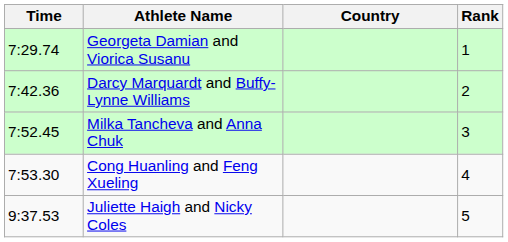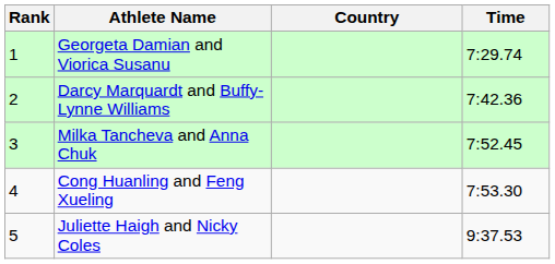 <table class="wikitable sortable">
 <tr>
-<th width=75>Time</th>
+<th width=25>Rank</th>
 <th width=200>Athlete Name</th>
 <th width=175>Country</th>
-<th width=25>Rank</th>
+<th width=75>Time</th>
 </tr>
 <tr bgcolor=ccffcc>
-<td>7:29.74</td>
+<td>1</td>
 <td><a href='#'>Georgeta Damian</a> and <a href='#'>Viorica Susanu</a></td>
 <td></td>
-<td>1</td>
+<td>7:29.74</td>
 </tr>
 <tr bgcolor=ccffcc>
-<td>7:42.36</td>
+<td>2</td>
 <td><a href='#'>Darcy Marquardt</a> and <a href='#'>Buffy-Lynne Williams</a></td>
 <td></td>
-<td>2</td>
+<td>7:42.36</td>
 </tr>
 <tr bgcolor=ccffcc>
-<td>7:52.45</td>
+<td>3</td>
 <td><a href='#'>Milka Tancheva</a> and <a href='#'>Anna Chuk</a></td>
 <td></td>
-<td>3</td>
+<td>7:52.45</td>
 </tr>
 <tr>
-<td>7:53.30</td>
+<td>4</td>
 <td><a href='#'>Cong Huanling</a> and <a href='#'>Feng Xueling</a></td>
 <td></td>
-<td>4</td>
+<td>7:53.30</td>
 </tr>
 <tr>
-<td>9:37.53</td>
+<td>5</td>
 <td><a href='#'>Juliette Haigh</a> and <a href='#'>Nicky Coles</a></td>
 <td></td>
-<td>5</td>
+<td>9:37.53</td>
 </tr>
 </table>
